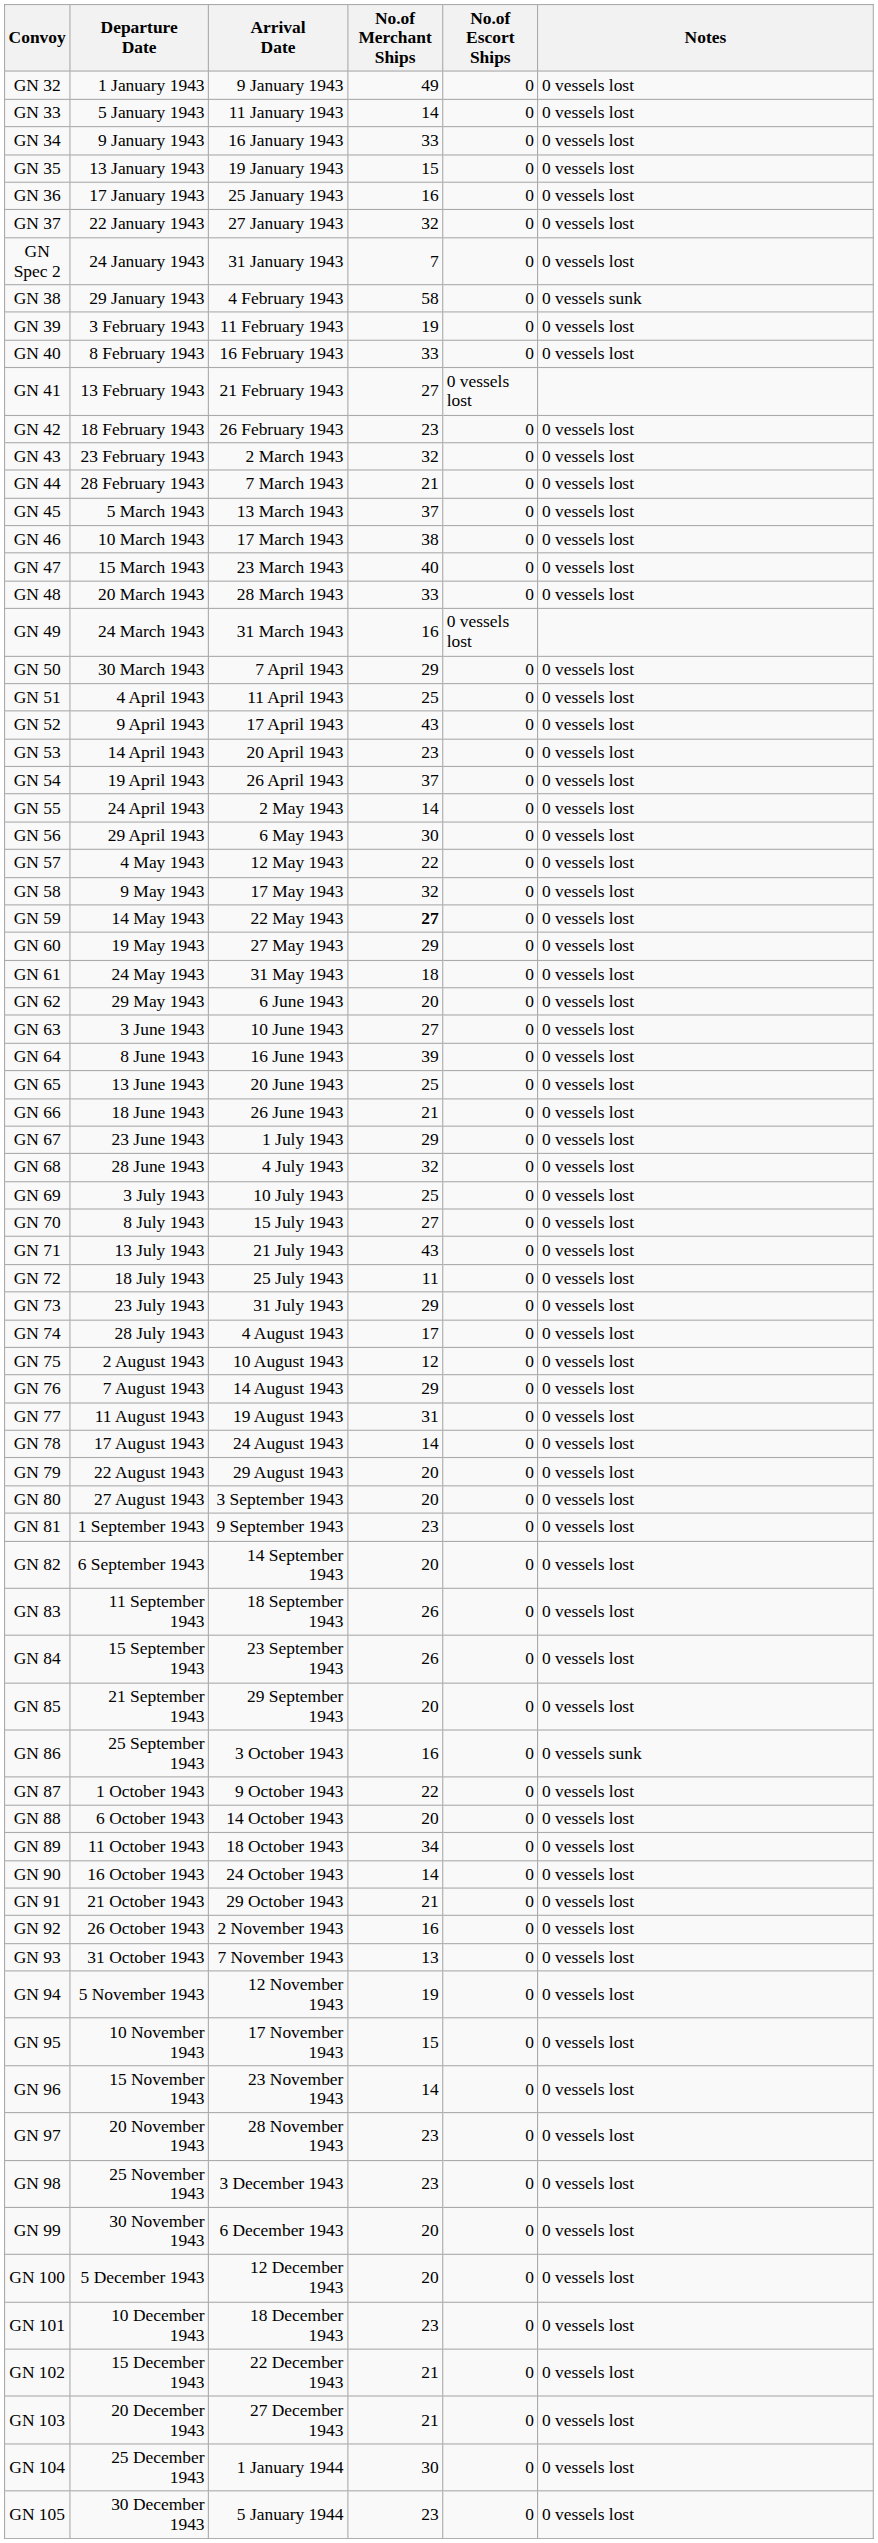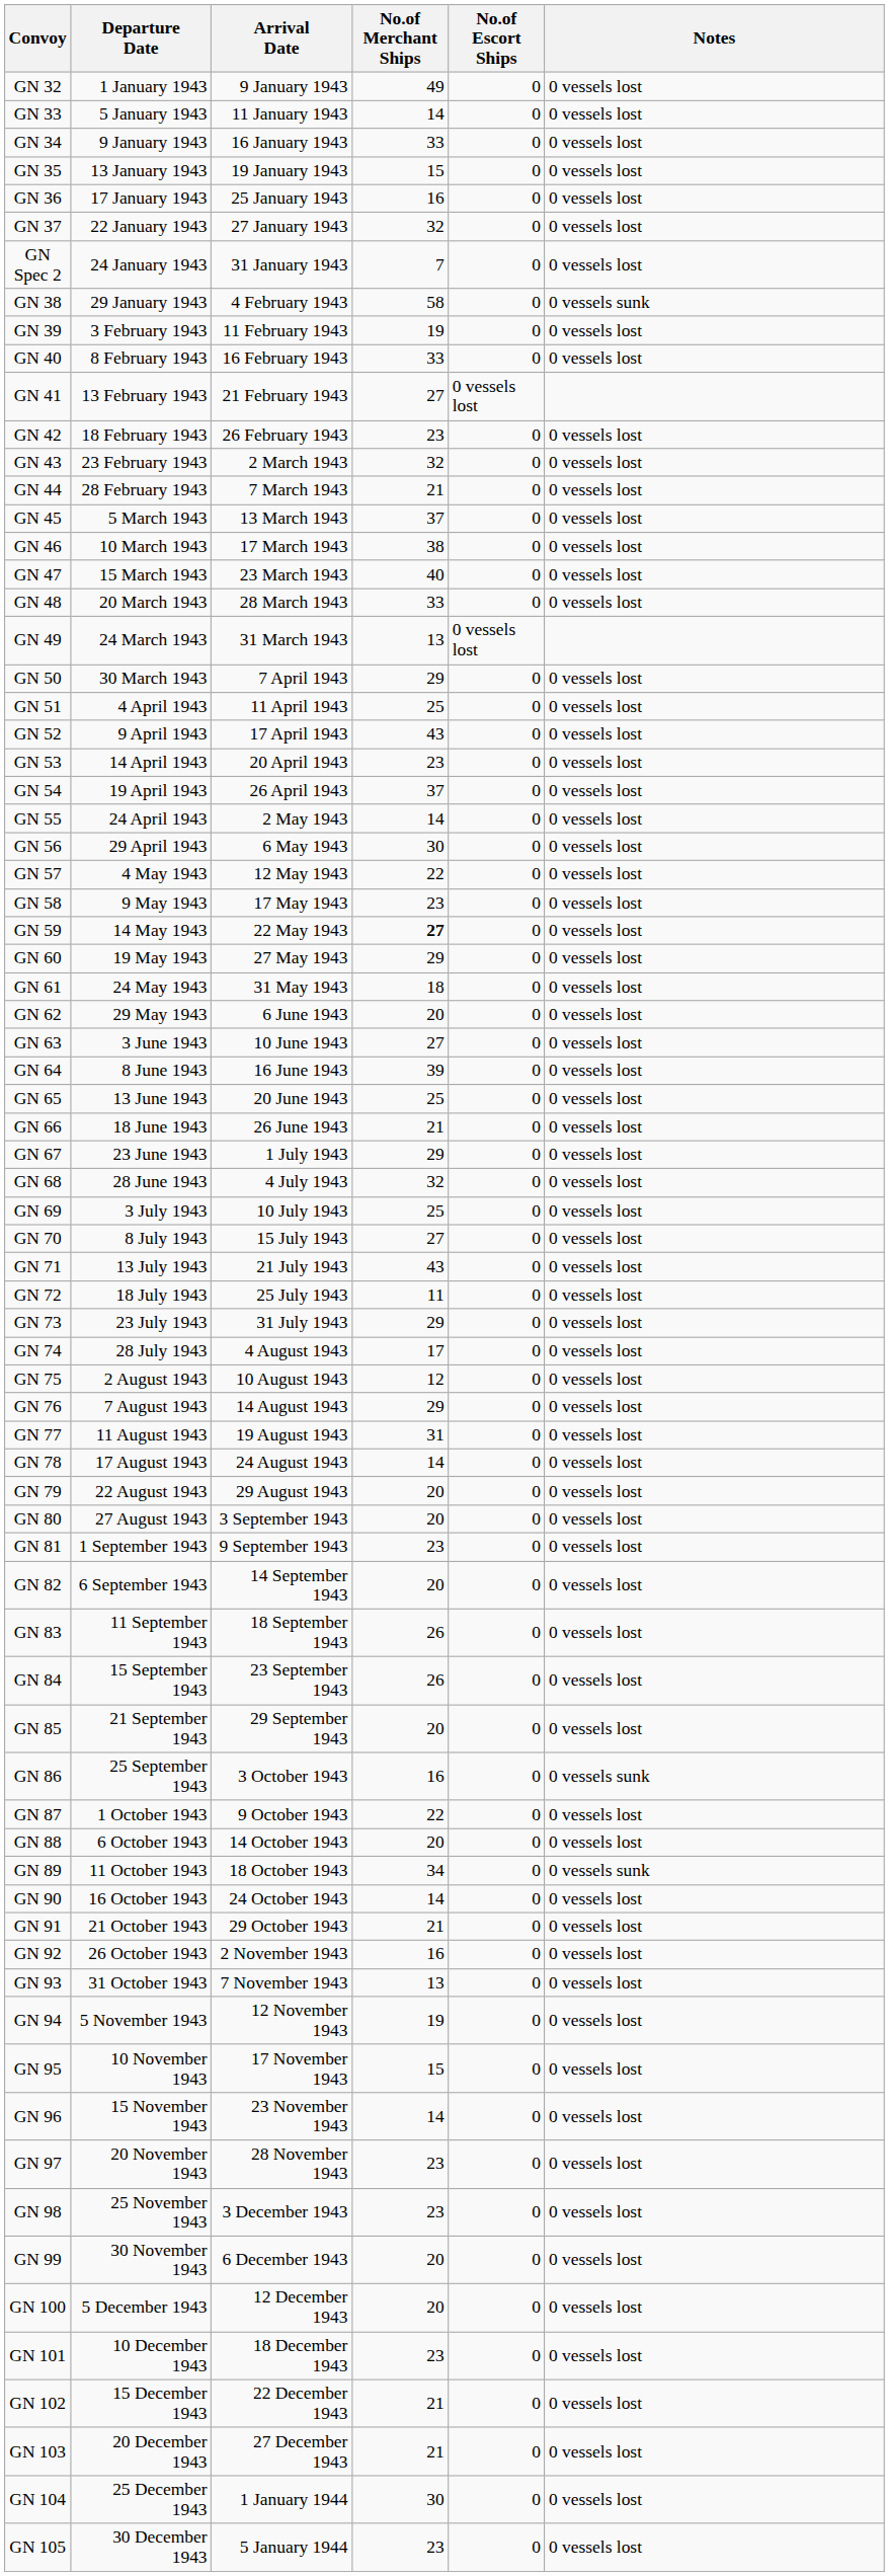 <table class="wikitable sortable">
 <tr>
 <th scope="col" width="50px">Convoy</th>
 <th scope="col" width="120px">Departure<br>Date</th>
 <th scope="col" width="120px">Arrival<br>Date</th>
 <th scope="col" width="80px">No.of Merchant Ships</th>
 <th scope="col" width="80px">No.of Escort Ships</th>
 <th scope="col" width="300px">Notes</th>
 </tr>
 <tr>
 <td align="center">GN 32</td>
 <td align="right">1 January 1943</td>
 <td align="right">9 January 1943</td>
 <td align="right">49</td>
 <td align="right">0</td>
 <td align="left">0 vessels lost</td>
 </tr>
 <tr>
 <td align="center">GN 33</td>
 <td align="right">5 January 1943</td>
 <td align="right">11 January 1943</td>
 <td align="right">14</td>
 <td align="right">0</td>
 <td align="left">0 vessels lost</td>
 </tr>
 <tr>
 <td align="center">GN 34</td>
 <td align="right">9 January 1943</td>
 <td align="right">16 January 1943</td>
 <td align="right">33</td>
 <td align="right">0</td>
 <td align="left">0 vessels lost</td>
 </tr>
 <tr>
 <td align="center">GN 35</td>
 <td align="right">13 January 1943</td>
 <td align="right">19 January 1943</td>
 <td align="right">15</td>
 <td align="right">0</td>
 <td align="left">0 vessels lost</td>
 </tr>
 <tr>
 <td align="center">GN 36</td>
 <td align="right">17 January 1943</td>
 <td align="right">25 January 1943</td>
 <td align="right">16</td>
 <td align="right">0</td>
 <td align="left">0 vessels lost</td>
 </tr>
 <tr>
 <td align="center">GN 37</td>
 <td align="right">22 January 1943</td>
 <td align="right">27 January 1943</td>
 <td align="right">32</td>
 <td align="right">0</td>
 <td align="left">0 vessels lost</td>
 </tr>
 <tr>
 <td align="center">GN Spec 2</td>
 <td align="right">24 January 1943</td>
 <td align="right">31 January 1943</td>
 <td align="right">7</td>
 <td align="right">0</td>
 <td align="left">0 vessels lost</td>
 </tr>
 <tr>
 <td align="center">GN 38</td>
 <td align="right">29 January 1943</td>
 <td align="right">4 February 1943</td>
 <td align="right">58</td>
 <td align="right">0</td>
 <td align="left">0 vessels sunk</td>
 </tr>
 <tr>
 <td align="center">GN 39</td>
 <td align="right">3 February 1943</td>
 <td align="right">11 February 1943</td>
 <td align="right">19</td>
 <td align="right">0</td>
 <td align="left">0 vessels lost</td>
 </tr>
 <tr>
 <td align="center">GN 40</td>
 <td align="right">8 February 1943</td>
 <td align="right">16 February 1943</td>
 <td align="right">33</td>
 <td align="right">0</td>
 <td align="left">0 vessels lost</td>
 </tr>
 <tr>
 <td align="center">GN 41</td>
 <td align="right">13 February 1943</td>
 <td align="right">21 February 1943</td>
 <td align="right">27</td>
 <td align="left">0 vessels lost</td>
 </tr>
 <tr>
 <td align="center">GN 42</td>
 <td align="right">18 February 1943</td>
 <td align="right">26 February 1943</td>
 <td align="right">23</td>
 <td align="right">0</td>
 <td align="left">0 vessels lost</td>
 </tr>
 <tr>
 <td align="center">GN 43</td>
 <td align="right">23 February 1943</td>
 <td align="right">2 March 1943</td>
 <td align="right">32</td>
 <td align="right">0</td>
 <td align="left">0 vessels lost</td>
 </tr>
 <tr>
 <td align="center">GN 44</td>
 <td align="right">28 February 1943</td>
 <td align="right">7 March 1943</td>
 <td align="right">21</td>
 <td align="right">0</td>
 <td align="left">0 vessels lost</td>
 </tr>
 <tr>
 <td align="center">GN 45</td>
 <td align="right">5 March 1943</td>
 <td align="right">13 March 1943</td>
 <td align="right">37</td>
 <td align="right">0</td>
 <td align="left">0 vessels lost</td>
 </tr>
 <tr>
 <td align="center">GN 46</td>
 <td align="right">10 March 1943</td>
 <td align="right">17 March 1943</td>
 <td align="right">38</td>
 <td align="right">0</td>
 <td align="left">0 vessels lost</td>
 </tr>
 <tr>
 <td align="center">GN 47</td>
 <td align="right">15 March 1943</td>
 <td align="right">23 March 1943</td>
 <td align="right">40</td>
 <td align="right">0</td>
 <td align="left">0 vessels lost</td>
 </tr>
 <tr>
 <td align="center">GN 48</td>
 <td align="right">20 March 1943</td>
 <td align="right">28 March 1943</td>
 <td align="right">33</td>
 <td align="right">0</td>
 <td align="left">0 vessels lost</td>
 </tr>
 <tr>
 <td align="center">GN 49</td>
 <td align="right">24 March 1943</td>
 <td align="right">31 March 1943</td>
-<td align="right">16</td>
+<td align="right">13</td>
 <td align="left">0 vessels lost</td>
 </tr>
 <tr>
 <td align="center">GN 50</td>
 <td align="right">30 March 1943</td>
 <td align="right">7 April 1943</td>
 <td align="right">29</td>
 <td align="right">0</td>
 <td align="left">0 vessels lost</td>
 </tr>
 <tr>
 <td align="center">GN 51</td>
 <td align="right">4 April 1943</td>
 <td align="right">11 April 1943</td>
 <td align="right">25</td>
 <td align="right">0</td>
 <td align="left">0 vessels lost</td>
 </tr>
 <tr>
 <td align="center">GN 52</td>
 <td align="right">9 April 1943</td>
 <td align="right">17 April 1943</td>
 <td align="right">43</td>
 <td align="right">0</td>
 <td align="left">0 vessels lost</td>
 </tr>
 <tr>
 <td align="center">GN 53</td>
 <td align="right">14 April 1943</td>
 <td align="right">20 April 1943</td>
 <td align="right">23</td>
 <td align="right">0</td>
 <td align="left">0 vessels lost</td>
 </tr>
 <tr>
 <td align="center">GN 54</td>
 <td align="right">19 April 1943</td>
 <td align="right">26 April 1943</td>
 <td align="right">37</td>
 <td align="right">0</td>
 <td align="left">0 vessels lost</td>
 </tr>
 <tr>
 <td align="center">GN 55</td>
 <td align="right">24 April 1943</td>
 <td align="right">2 May 1943</td>
 <td align="right">14</td>
 <td align="right">0</td>
 <td align="left">0 vessels lost</td>
 </tr>
 <tr>
 <td align="center">GN 56</td>
 <td align="right">29 April 1943</td>
 <td align="right">6 May 1943</td>
 <td align="right">30</td>
 <td align="right">0</td>
 <td align="left">0 vessels lost</td>
 </tr>
 <tr>
 <td align="center">GN 57</td>
 <td align="right">4 May 1943</td>
 <td align="right">12 May 1943</td>
 <td align="right">22</td>
 <td align="right">0</td>
 <td align="left">0 vessels lost</td>
 </tr>
 <tr>
 <td align="center">GN 58</td>
 <td align="right">9 May 1943</td>
 <td align="right">17 May 1943</td>
-<td align="right">32</td>
+<td align="right">23</td>
 <td align="right">0</td>
 <td align="left">0 vessels lost</td>
 </tr>
 <tr>
 <td align="center">GN 59</td>
 <td align="right">14 May 1943</td>
 <td align="right">22 May 1943</td>
 <td align="right"><strong>27</strong></td>
 <td align="right">0</td>
 <td align="left">0 vessels lost</td>
 </tr>
 <tr>
 <td align="center">GN 60</td>
 <td align="right">19 May 1943</td>
 <td align="right">27 May 1943</td>
 <td align="right">29</td>
 <td align="right">0</td>
 <td align="left">0 vessels lost</td>
 </tr>
 <tr>
 <td align="center">GN 61</td>
 <td align="right">24 May 1943</td>
 <td align="right">31 May 1943</td>
 <td align="right">18</td>
 <td align="right">0</td>
 <td align="left">0 vessels lost</td>
 </tr>
 <tr>
 <td align="center">GN 62</td>
 <td align="right">29 May 1943</td>
 <td align="right">6 June 1943</td>
 <td align="right">20</td>
 <td align="right">0</td>
 <td align="left">0 vessels lost</td>
 </tr>
 <tr>
 <td align="center">GN 63</td>
 <td align="right">3 June 1943</td>
 <td align="right">10 June 1943</td>
 <td align="right">27</td>
 <td align="right">0</td>
 <td align="left">0 vessels lost</td>
 </tr>
 <tr>
 <td align="center">GN 64</td>
 <td align="right">8 June 1943</td>
 <td align="right">16 June 1943</td>
 <td align="right">39</td>
 <td align="right">0</td>
 <td align="left">0 vessels lost</td>
 </tr>
 <tr>
 <td align="center">GN 65</td>
 <td align="right">13 June 1943</td>
 <td align="right">20 June 1943</td>
 <td align="right">25</td>
 <td align="right">0</td>
 <td align="left">0 vessels lost</td>
 </tr>
 <tr>
 <td align="center">GN 66</td>
 <td align="right">18 June 1943</td>
 <td align="right">26 June 1943</td>
 <td align="right">21</td>
 <td align="right">0</td>
 <td align="left">0 vessels lost</td>
 </tr>
 <tr>
 <td align="center">GN 67</td>
 <td align="right">23 June 1943</td>
 <td align="right">1 July 1943</td>
 <td align="right">29</td>
 <td align="right">0</td>
 <td align="left">0 vessels lost</td>
 </tr>
 <tr>
 <td align="center">GN 68</td>
 <td align="right">28 June 1943</td>
 <td align="right">4 July 1943</td>
 <td align="right">32</td>
 <td align="right">0</td>
 <td align="left">0 vessels lost</td>
 </tr>
 <tr>
 <td align="center">GN 69</td>
 <td align="right">3 July 1943</td>
 <td align="right">10 July 1943</td>
 <td align="right">25</td>
 <td align="right">0</td>
 <td align="left">0 vessels lost</td>
 </tr>
 <tr>
 <td align="center">GN 70</td>
 <td align="right">8 July 1943</td>
 <td align="right">15 July 1943</td>
 <td align="right">27</td>
 <td align="right">0</td>
 <td align="left">0 vessels lost</td>
 </tr>
 <tr>
 <td align="center">GN 71</td>
 <td align="right">13 July 1943</td>
 <td align="right">21 July 1943</td>
 <td align="right">43</td>
 <td align="right">0</td>
 <td align="left">0 vessels lost</td>
 </tr>
 <tr>
 <td align="center">GN 72</td>
 <td align="right">18 July 1943</td>
 <td align="right">25 July 1943</td>
 <td align="right">11</td>
 <td align="right">0</td>
 <td align="left">0 vessels lost</td>
 </tr>
 <tr>
 <td align="center">GN 73</td>
 <td align="right">23 July 1943</td>
 <td align="right">31 July 1943</td>
 <td align="right">29</td>
 <td align="right">0</td>
 <td align="left">0 vessels lost</td>
 </tr>
 <tr>
 <td align="center">GN 74</td>
 <td align="right">28 July 1943</td>
 <td align="right">4 August 1943</td>
 <td align="right">17</td>
 <td align="right">0</td>
 <td align="left">0 vessels lost</td>
 </tr>
 <tr>
 <td align="center">GN 75</td>
 <td align="right">2 August 1943</td>
 <td align="right">10 August 1943</td>
 <td align="right">12</td>
 <td align="right">0</td>
 <td align="left">0 vessels lost</td>
 </tr>
 <tr>
 <td align="center">GN 76</td>
 <td align="right">7 August 1943</td>
 <td align="right">14 August 1943</td>
 <td align="right">29</td>
 <td align="right">0</td>
 <td align="left">0 vessels lost</td>
 </tr>
 <tr>
 <td align="center">GN 77</td>
 <td align="right">11 August 1943</td>
 <td align="right">19 August 1943</td>
 <td align="right">31</td>
 <td align="right">0</td>
 <td align="left">0 vessels lost</td>
 </tr>
 <tr>
 <td align="center">GN 78</td>
 <td align="right">17 August 1943</td>
 <td align="right">24 August 1943</td>
 <td align="right">14</td>
 <td align="right">0</td>
 <td align="left">0 vessels lost</td>
 </tr>
 <tr>
 <td align="center">GN 79</td>
 <td align="right">22 August 1943</td>
 <td align="right">29 August 1943</td>
 <td align="right">20</td>
 <td align="right">0</td>
 <td align="left">0 vessels lost</td>
 </tr>
 <tr>
 <td align="center">GN 80</td>
 <td align="right">27 August 1943</td>
 <td align="right">3 September 1943</td>
 <td align="right">20</td>
 <td align="right">0</td>
 <td align="left">0 vessels lost</td>
 </tr>
 <tr>
 <td align="center">GN 81</td>
 <td align="right">1 September 1943</td>
 <td align="right">9 September 1943</td>
 <td align="right">23</td>
 <td align="right">0</td>
 <td align="left">0 vessels lost</td>
 </tr>
 <tr>
 <td align="center">GN 82</td>
 <td align="right">6 September 1943</td>
 <td align="right">14 September 1943</td>
 <td align="right">20</td>
 <td align="right">0</td>
 <td align="left">0 vessels lost</td>
 </tr>
 <tr>
 <td align="center">GN 83</td>
 <td align="right">11 September 1943</td>
 <td align="right">18 September 1943</td>
 <td align="right">26</td>
 <td align="right">0</td>
 <td align="left">0 vessels lost</td>
 </tr>
 <tr>
 <td align="center">GN 84</td>
 <td align="right">15 September 1943</td>
 <td align="right">23 September 1943</td>
 <td align="right">26</td>
 <td align="right">0</td>
 <td align="left">0 vessels lost</td>
 </tr>
 <tr>
 <td align="center">GN 85</td>
 <td align="right">21 September 1943</td>
 <td align="right">29 September 1943</td>
 <td align="right">20</td>
 <td align="right">0</td>
 <td align="left">0 vessels lost</td>
 </tr>
 <tr>
 <td align="center">GN 86</td>
 <td align="right">25 September 1943</td>
 <td align="right">3 October 1943</td>
 <td align="right">16</td>
 <td align="right">0</td>
 <td align="left">0 vessels sunk</td>
 </tr>
 <tr>
 <td align="center">GN 87</td>
 <td align="right">1 October 1943</td>
 <td align="right">9 October 1943</td>
 <td align="right">22</td>
 <td align="right">0</td>
 <td align="left">0 vessels lost</td>
 </tr>
 <tr>
 <td align="center">GN 88</td>
 <td align="right">6 October 1943</td>
 <td align="right">14 October 1943</td>
 <td align="right">20</td>
 <td align="right">0</td>
 <td align="left">0 vessels lost</td>
 </tr>
 <tr>
 <td align="center">GN 89</td>
 <td align="right">11 October 1943</td>
 <td align="right">18 October 1943</td>
 <td align="right">34</td>
 <td align="right">0</td>
-<td align="left">0 vessels lost</td>
+<td align="left">0 vessels sunk</td>
 </tr>
 <tr>
 <td align="center">GN 90</td>
 <td align="right">16 October 1943</td>
 <td align="right">24 October 1943</td>
 <td align="right">14</td>
 <td align="right">0</td>
 <td align="left">0 vessels lost</td>
 </tr>
 <tr>
 <td align="center">GN 91</td>
 <td align="right">21 October 1943</td>
 <td align="right">29 October 1943</td>
 <td align="right">21</td>
 <td align="right">0</td>
 <td align="left">0 vessels lost</td>
 </tr>
 <tr>
 <td align="center">GN 92</td>
 <td align="right">26 October 1943</td>
 <td align="right">2 November 1943</td>
 <td align="right">16</td>
 <td align="right">0</td>
 <td align="left">0 vessels lost</td>
 </tr>
 <tr>
 <td align="center">GN 93</td>
 <td align="right">31 October 1943</td>
 <td align="right">7 November 1943</td>
 <td align="right">13</td>
 <td align="right">0</td>
 <td align="left">0 vessels lost</td>
 </tr>
 <tr>
 <td align="center">GN 94</td>
 <td align="right">5 November 1943</td>
 <td align="right">12 November 1943</td>
 <td align="right">19</td>
 <td align="right">0</td>
 <td align="left">0 vessels lost</td>
 </tr>
 <tr>
 <td align="center">GN 95</td>
 <td align="right">10 November 1943</td>
 <td align="right">17 November 1943</td>
 <td align="right">15</td>
 <td align="right">0</td>
 <td align="left">0 vessels lost</td>
 </tr>
 <tr>
 <td align="center">GN 96</td>
 <td align="right">15 November 1943</td>
 <td align="right">23 November 1943</td>
 <td align="right">14</td>
 <td align="right">0</td>
 <td align="left">0 vessels lost</td>
 </tr>
 <tr>
 <td align="center">GN 97</td>
 <td align="right">20 November 1943</td>
 <td align="right">28 November 1943</td>
 <td align="right">23</td>
 <td align="right">0</td>
 <td align="left">0 vessels lost</td>
 </tr>
 <tr>
 <td align="center">GN 98</td>
 <td align="right">25 November 1943</td>
 <td align="right">3 December 1943</td>
 <td align="right">23</td>
 <td align="right">0</td>
 <td align="left">0 vessels lost</td>
 </tr>
 <tr>
 <td align="center">GN 99</td>
 <td align="right">30 November 1943</td>
 <td align="right">6 December 1943</td>
 <td align="right">20</td>
 <td align="right">0</td>
 <td align="left">0 vessels lost</td>
 </tr>
 <tr>
 <td align="center">GN 100</td>
 <td align="right">5 December 1943</td>
 <td align="right">12 December 1943</td>
 <td align="right">20</td>
 <td align="right">0</td>
 <td align="left">0 vessels lost</td>
 </tr>
 <tr>
 <td align="center">GN 101</td>
 <td align="right">10 December 1943</td>
 <td align="right">18 December 1943</td>
 <td align="right">23</td>
 <td align="right">0</td>
 <td align="left">0 vessels lost</td>
 </tr>
 <tr>
 <td align="center">GN 102</td>
 <td align="right">15 December 1943</td>
 <td align="right">22 December 1943</td>
 <td align="right">21</td>
 <td align="right">0</td>
 <td align="left">0 vessels lost</td>
 </tr>
 <tr>
 <td align="center">GN 103</td>
 <td align="right">20 December 1943</td>
 <td align="right">27 December 1943</td>
 <td align="right">21</td>
 <td align="right">0</td>
 <td align="left">0 vessels lost</td>
 </tr>
 <tr>
 <td align="center">GN 104</td>
 <td align="right">25 December 1943</td>
 <td align="right">1 January 1944</td>
 <td align="right">30</td>
 <td align="right">0</td>
 <td align="left">0 vessels lost</td>
 </tr>
 <tr>
 <td align="center">GN 105</td>
 <td align="right">30 December 1943</td>
 <td align="right">5 January 1944</td>
 <td align="right">23</td>
 <td align="right">0</td>
 <td align="left">0 vessels lost</td>
 </tr>
 <tr>
 </tr>
 </table>
